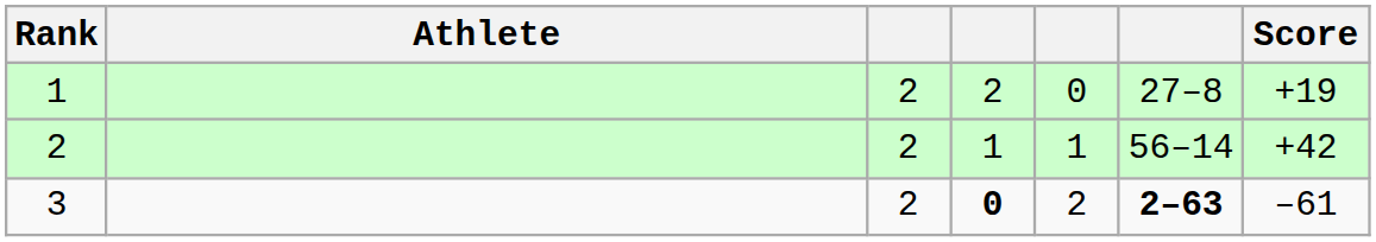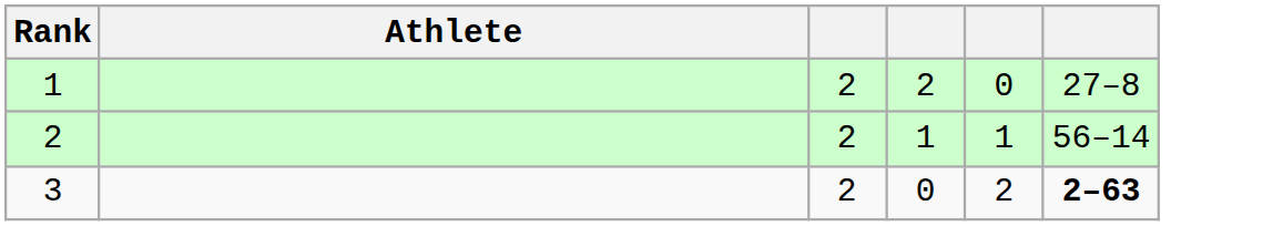 <table class="wikitable" style="text-align: center;">
 <tr>
 <th width=25>Rank</th>
 <th width=275>Athlete</th>
 <th width=25></th>
 <th width=25></th>
 <th width=25></th>
 <th width=40></th>
-<th width=40>Score</th>
 </tr>
 <tr bgcolor=ccffcc>
 <td>1</td>
 <td align=left></td>
 <td>2</td>
 <td>2</td>
 <td>0</td>
 <td>27–8</td>
-<td>+19</td>
 </tr>
 <tr bgcolor=ccffcc>
 <td>2</td>
 <td align=left></td>
 <td>2</td>
 <td>1</td>
 <td>1</td>
 <td>56–14</td>
-<td>+42</td>
 </tr>
 <tr>
 <td>3</td>
 <td align=left></td>
 <td>2</td>
-<td><strong>0</strong></td>
+<td>0</td>
 <td>2</td>
 <td><strong>2–63</strong></td>
-<td>–61</td>
 </tr>
 </table>
